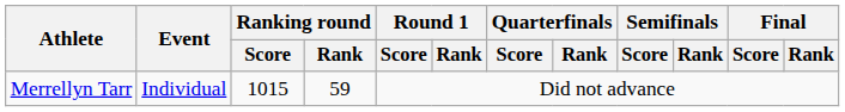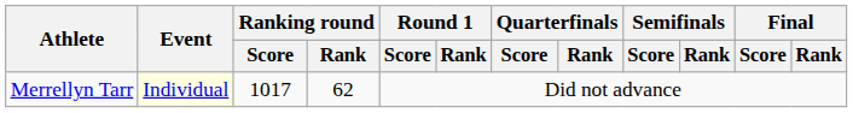 <table class="wikitable" style="font-size:90%">
 <tr>
 <th rowspan=2>Athlete</th>
 <th rowspan=2>Event</th>
 <th colspan="2">Ranking round</th>
 <th colspan="2">Round 1</th>
 <th colspan="2">Quarterfinals</th>
 <th colspan="2">Semifinals</th>
 <th colspan="2">Final</th>
 </tr>
 <tr style="font-size:95%">
 <th>Score</th>
 <th>Rank</th>
 <th>Score</th>
 <th>Rank</th>
 <th>Score</th>
 <th>Rank</th>
 <th>Score</th>
 <th>Rank</th>
 <th>Score</th>
 <th>Rank</th>
 </tr>
 <tr align=center>
 <td align=left><a href='#'>Merrellyn Tarr</a></td>
-<td align=left><a href='#'>Individual</a></td>
-<td>1015</td>
-<td>59</td>
+<td align=left style="background: lightyellow;"><a href='#'>Individual</a></td>
+<td>1017</td>
+<td>62</td>
 <td colspan=8>Did not advance</td>
 </tr>
 </table>
